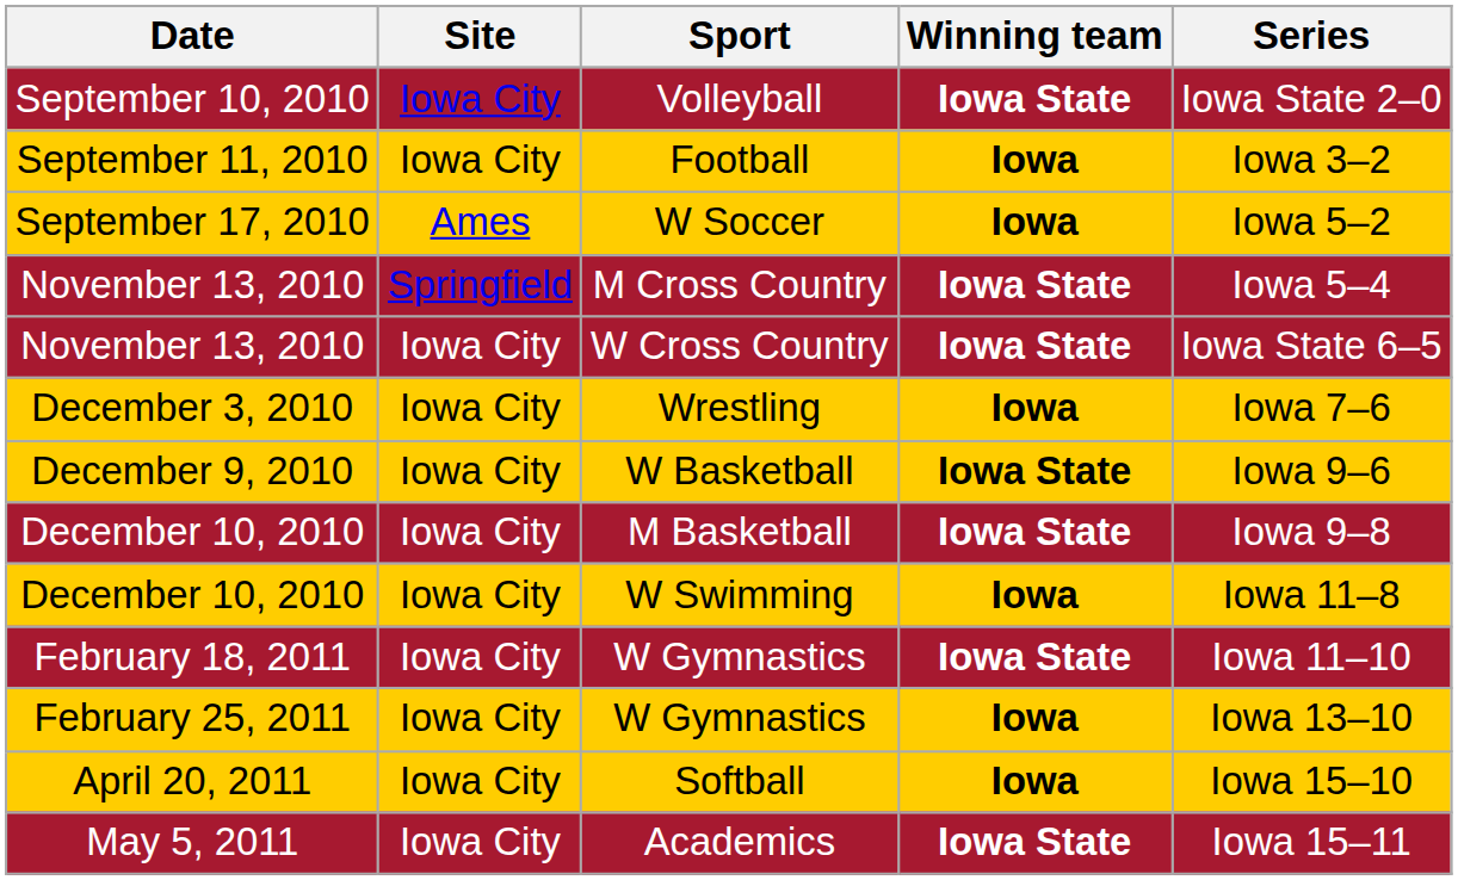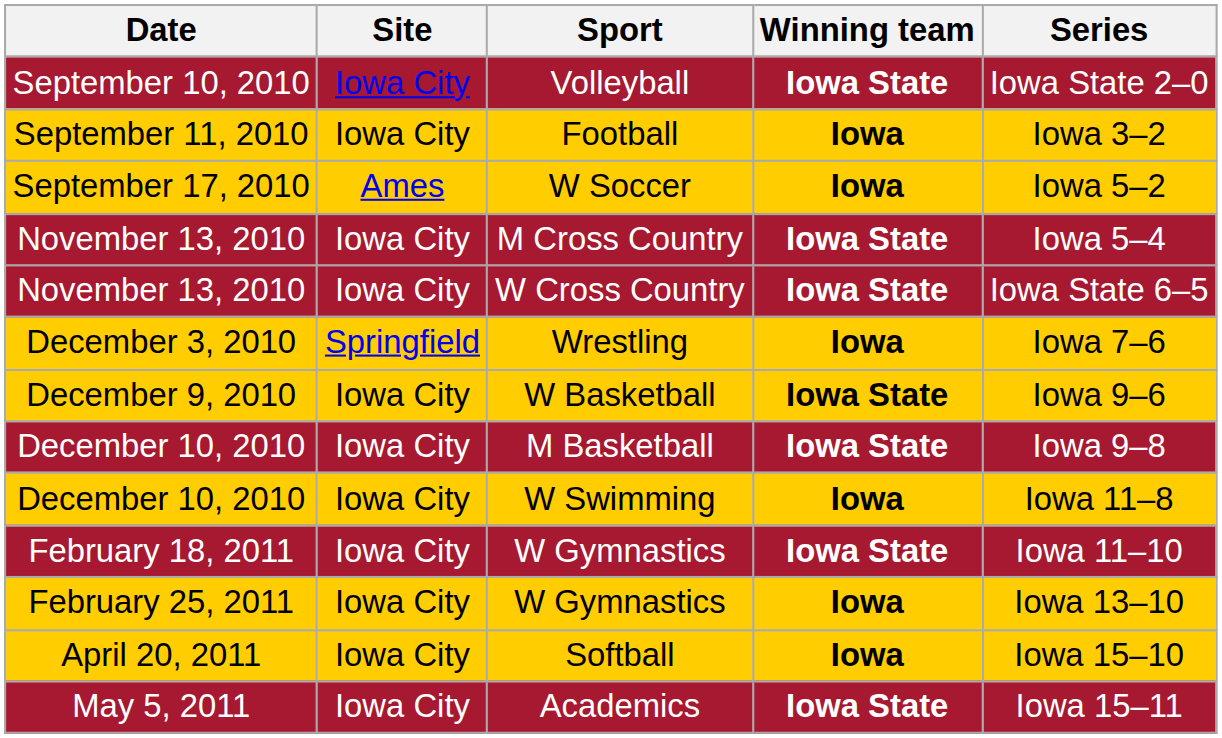 <table class="wikitable">
 <tr>
 <th>Date</th>
 <th>Site</th>
 <th>Sport</th>
 <th>Winning team</th>
 <th>Series</th>
 </tr>
 <tr align=center style="background: #A71930;color:white;">
 <td>September 10, 2010</td>
 <td><a href='#'><span>Iowa City</span></a></td>
 <td>Volleyball</td>
 <td><strong>Iowa State</strong></td>
 <td>Iowa State 2–0</td>
 </tr>
 <tr align=center style="background: #FFCD00;color:black;">
 <td>September 11, 2010</td>
 <td>Iowa City</td>
 <td>Football</td>
 <td><strong>Iowa</strong></td>
 <td>Iowa 3–2</td>
 </tr>
 <tr align=center style="background: #FFCD00;color:black;">
 <td>September 17, 2010</td>
 <td><a href='#'><span>Ames</span></a></td>
 <td>W Soccer</td>
 <td><strong>Iowa</strong></td>
 <td>Iowa 5–2</td>
 </tr>
 <tr align=center style="background: #A71930;color:white;">
 <td>November 13, 2010</td>
-<td><a href='#'><span>Springfield</span></a></td>
+<td>Iowa City</td>
 <td>M Cross Country</td>
 <td><strong>Iowa State</strong></td>
 <td>Iowa 5–4</td>
 </tr>
 <tr align=center style="background: #A71930;color:white;">
 <td>November 13, 2010</td>
 <td>Iowa City</td>
 <td>W Cross Country</td>
 <td><strong>Iowa State</strong></td>
 <td>Iowa State 6–5</td>
 </tr>
 <tr align=center style="background: #FFCD00;color:black;">
 <td>December 3, 2010</td>
-<td>Iowa City</td>
+<td><a href='#'><span>Springfield</span></a></td>
 <td>Wrestling</td>
 <td><strong>Iowa</strong></td>
 <td>Iowa 7–6</td>
 </tr>
 <tr align=center style="background: #FFCD00;color:black;">
 <td>December 9, 2010</td>
 <td>Iowa City</td>
 <td>W Basketball</td>
 <td><strong>Iowa State</strong></td>
 <td>Iowa 9–6</td>
 </tr>
 <tr align=center style="background: #A71930;color:white;">
 <td>December 10, 2010</td>
 <td>Iowa City</td>
 <td>M Basketball</td>
 <td><strong>Iowa State</strong></td>
 <td>Iowa 9–8</td>
 </tr>
 <tr align=center style="background: #FFCD00;color:black;">
 <td>December 10, 2010</td>
 <td>Iowa City</td>
 <td>W Swimming</td>
 <td><strong>Iowa</strong></td>
 <td>Iowa 11–8</td>
 </tr>
 <tr align=center style="background: #A71930;color:white;">
 <td>February 18, 2011</td>
 <td>Iowa City</td>
 <td>W Gymnastics</td>
 <td><strong>Iowa State</strong></td>
 <td>Iowa 11–10</td>
 </tr>
 <tr align=center style="background: #FFCD00;color:black;">
 <td>February 25, 2011</td>
 <td>Iowa City</td>
 <td>W Gymnastics</td>
 <td><strong>Iowa</strong></td>
 <td>Iowa 13–10</td>
 </tr>
 <tr align=center style="background: #FFCD00;color:black;">
 <td>April 20, 2011</td>
 <td>Iowa City</td>
 <td>Softball</td>
 <td><strong>Iowa</strong></td>
 <td>Iowa 15–10</td>
 </tr>
 <tr align=center style="background: #A71930;color:white;">
 <td>May 5, 2011</td>
 <td>Iowa City</td>
 <td>Academics</td>
 <td><strong>Iowa State</strong></td>
 <td>Iowa 15–11</td>
 </tr>
 </table>
